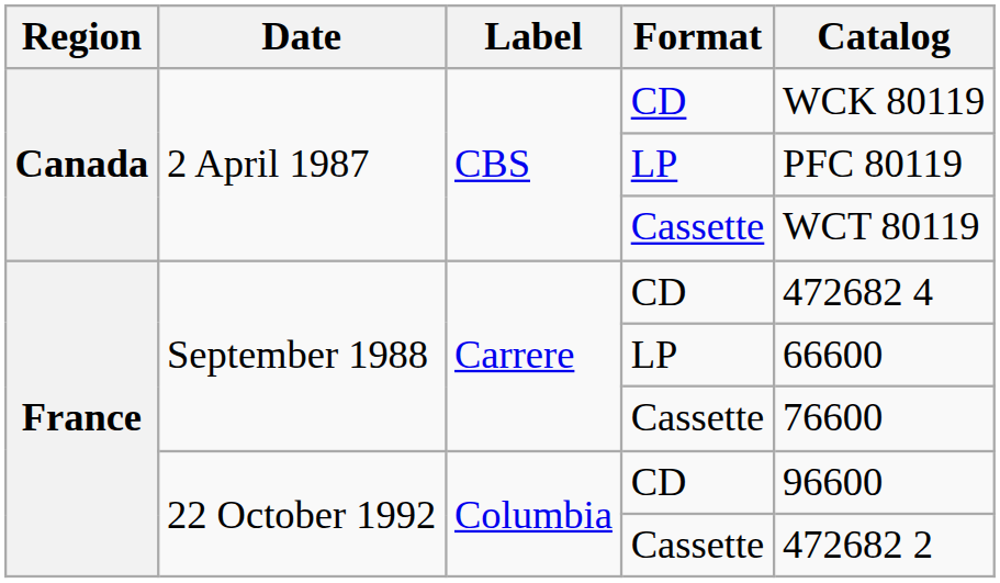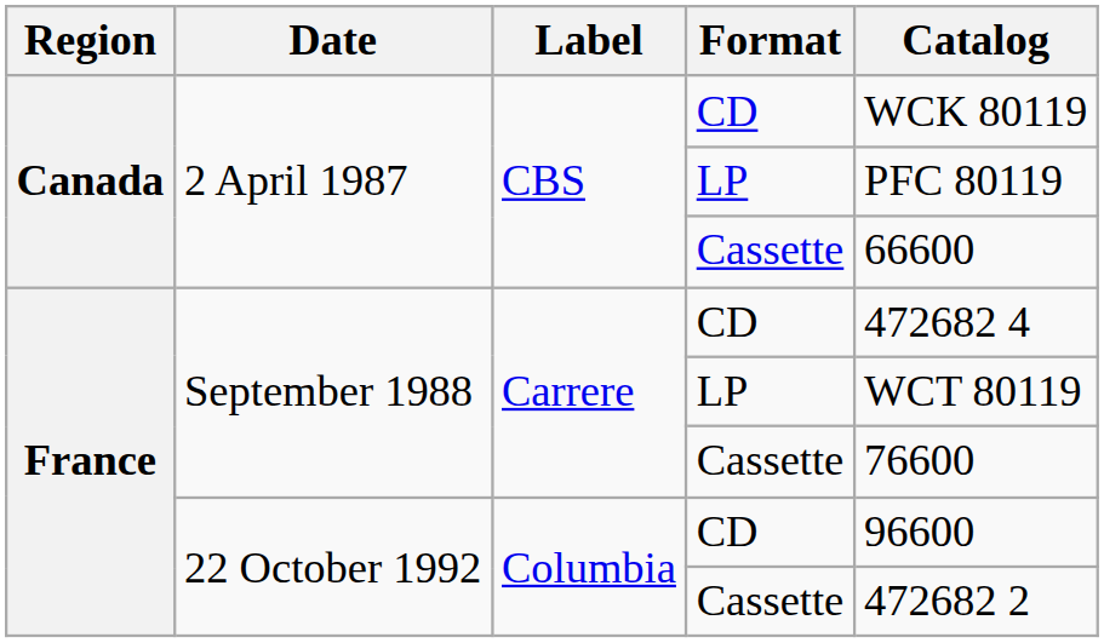 <table class="wikitable plainrowheaders">
 <tr>
 <th>Region</th>
 <th>Date</th>
 <th>Label</th>
 <th>Format</th>
 <th>Catalog</th>
 </tr>
 <tr>
 <th scope="row" rowspan="3">Canada</th>
 <td rowspan="3">2 April 1987</td>
 <td rowspan="3"><a href='#'>CBS</a></td>
 <td><a href='#'>CD</a></td>
 <td>WCK 80119</td>
 </tr>
 <tr>
 <td><a href='#'>LP</a></td>
 <td>PFC 80119</td>
 </tr>
 <tr>
 <td><a href='#'>Cassette</a></td>
-<td>WCT 80119</td>
+<td>66600</td>
 </tr>
 <tr>
 <th scope="row" rowspan="5">France</th>
 <td rowspan="3">September 1988</td>
 <td rowspan="3"><a href='#'>Carrere</a></td>
 <td>CD</td>
 <td>472682 4</td>
 </tr>
 <tr>
 <td>LP</td>
-<td>66600</td>
+<td>WCT 80119</td>
 </tr>
 <tr>
 <td>Cassette</td>
 <td>76600</td>
 </tr>
 <tr>
 <td rowspan="2">22 October 1992</td>
 <td rowspan="2"><a href='#'>Columbia</a></td>
 <td>CD</td>
 <td>96600</td>
 </tr>
 <tr>
 <td>Cassette</td>
 <td>472682 2</td>
 </tr>
 </table>
